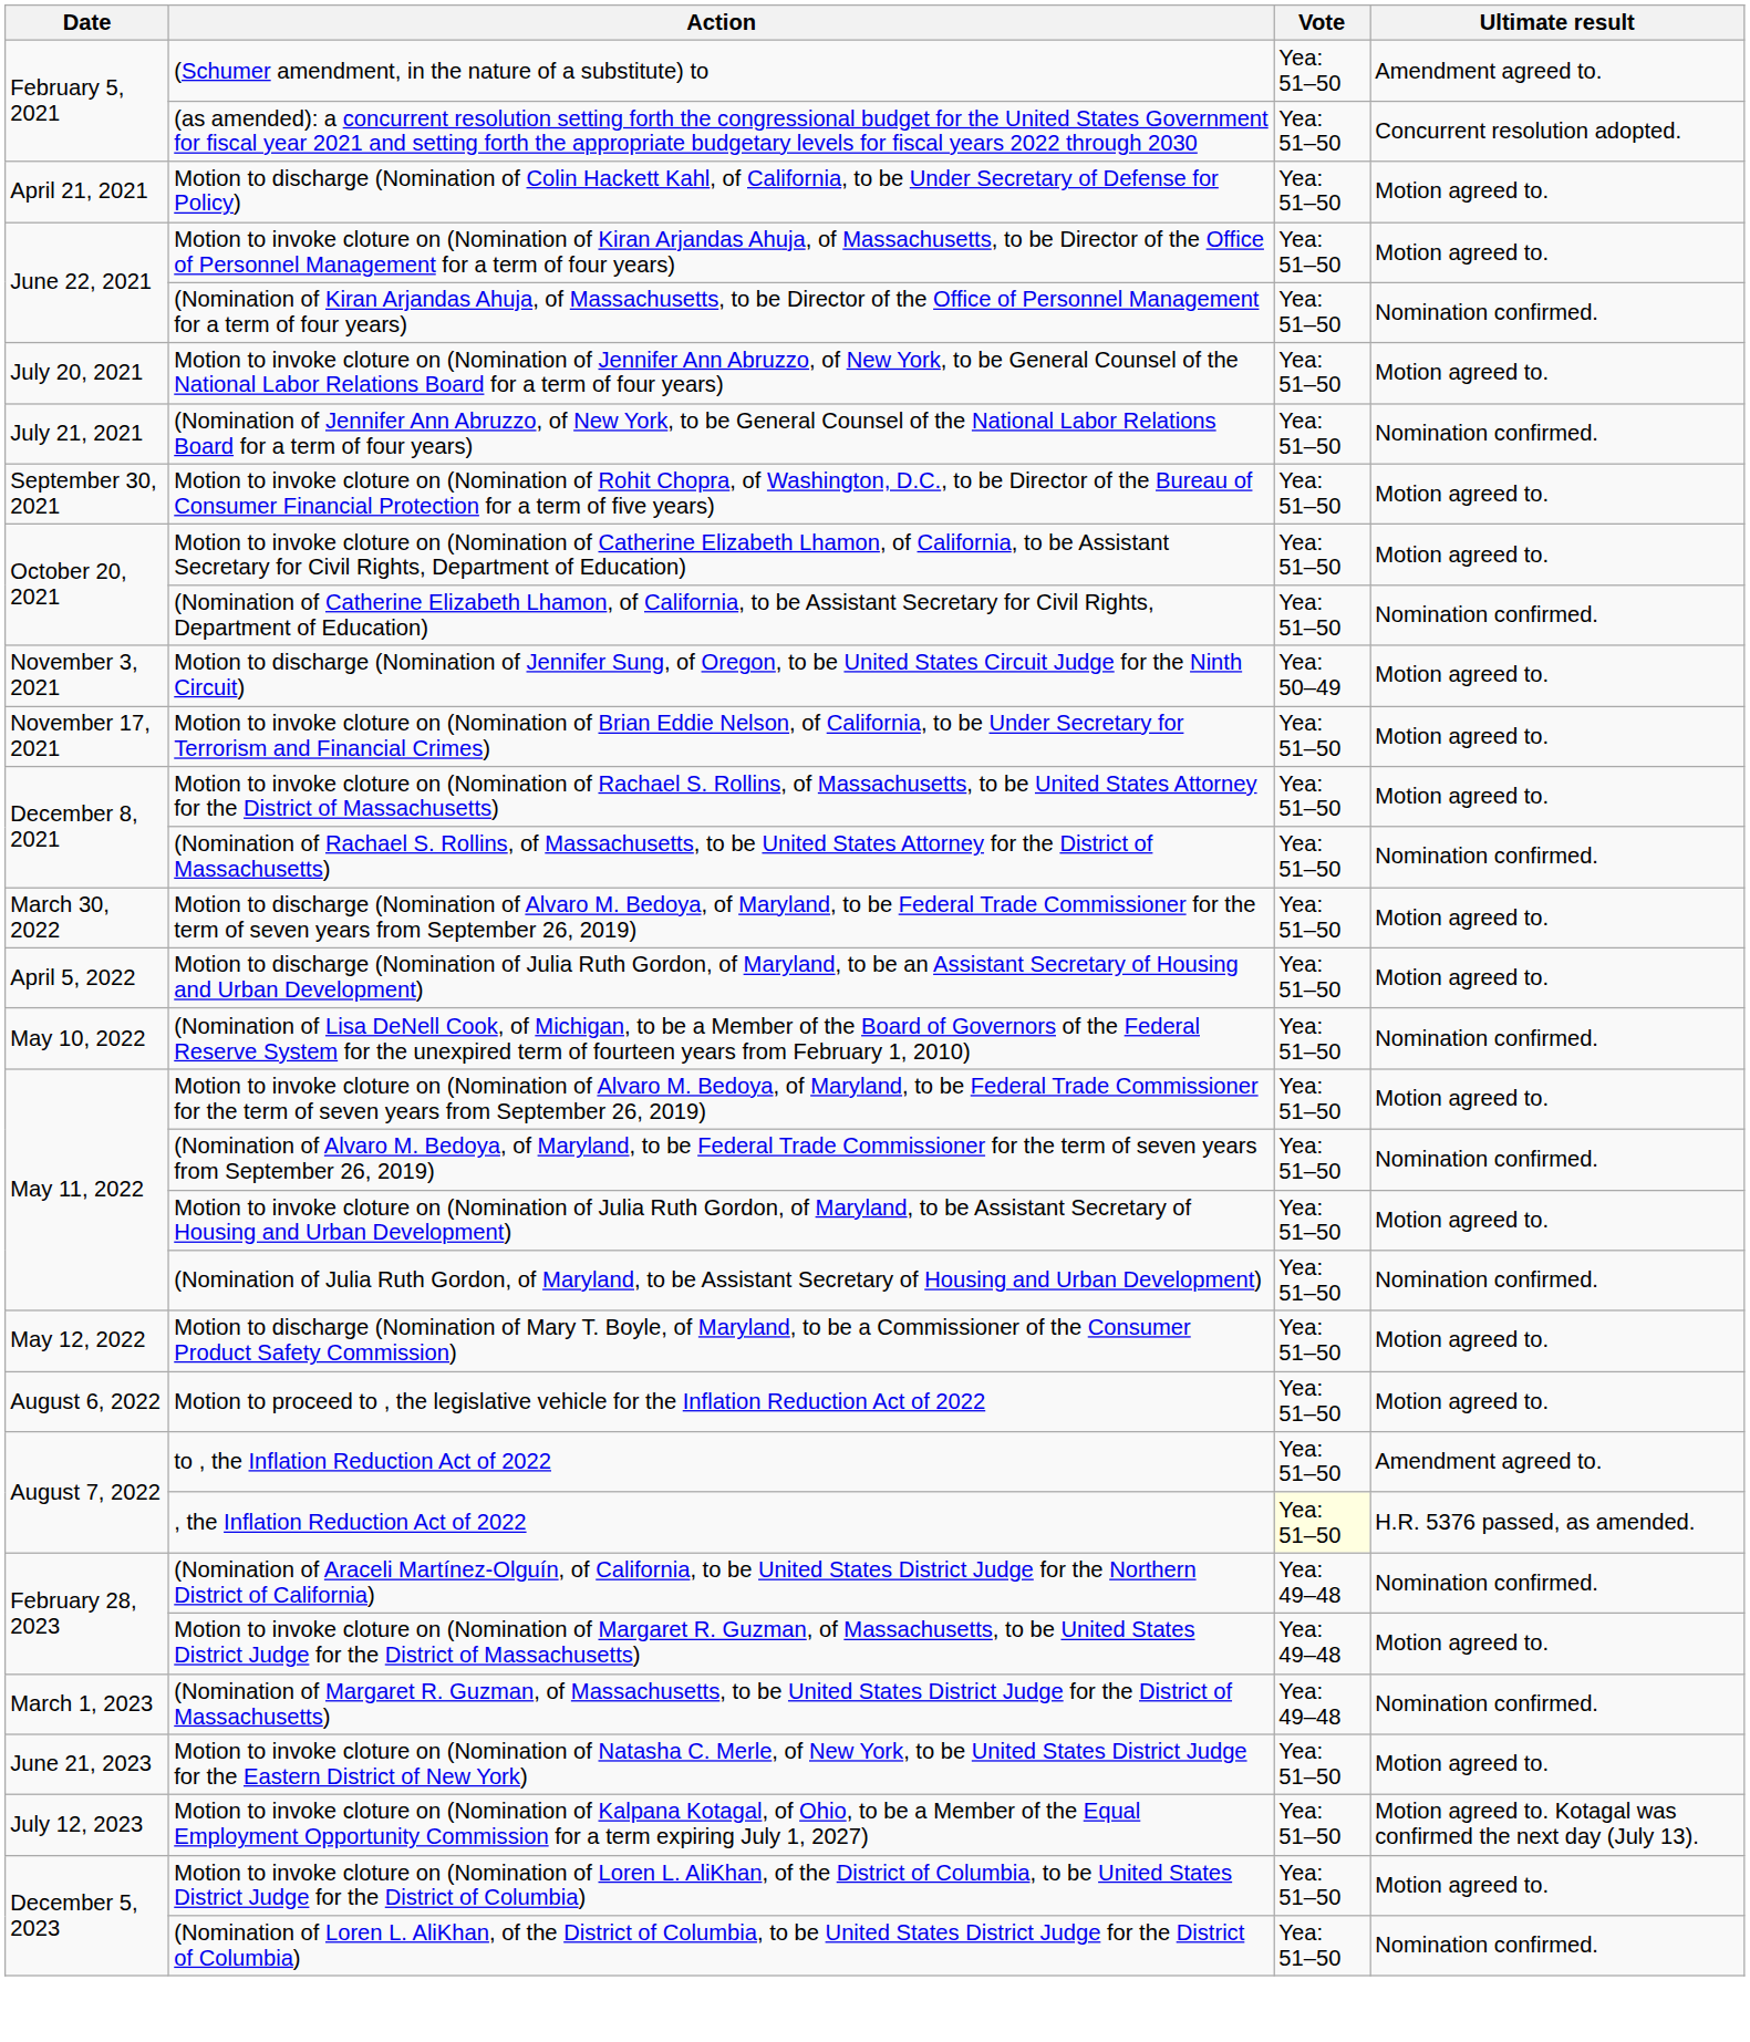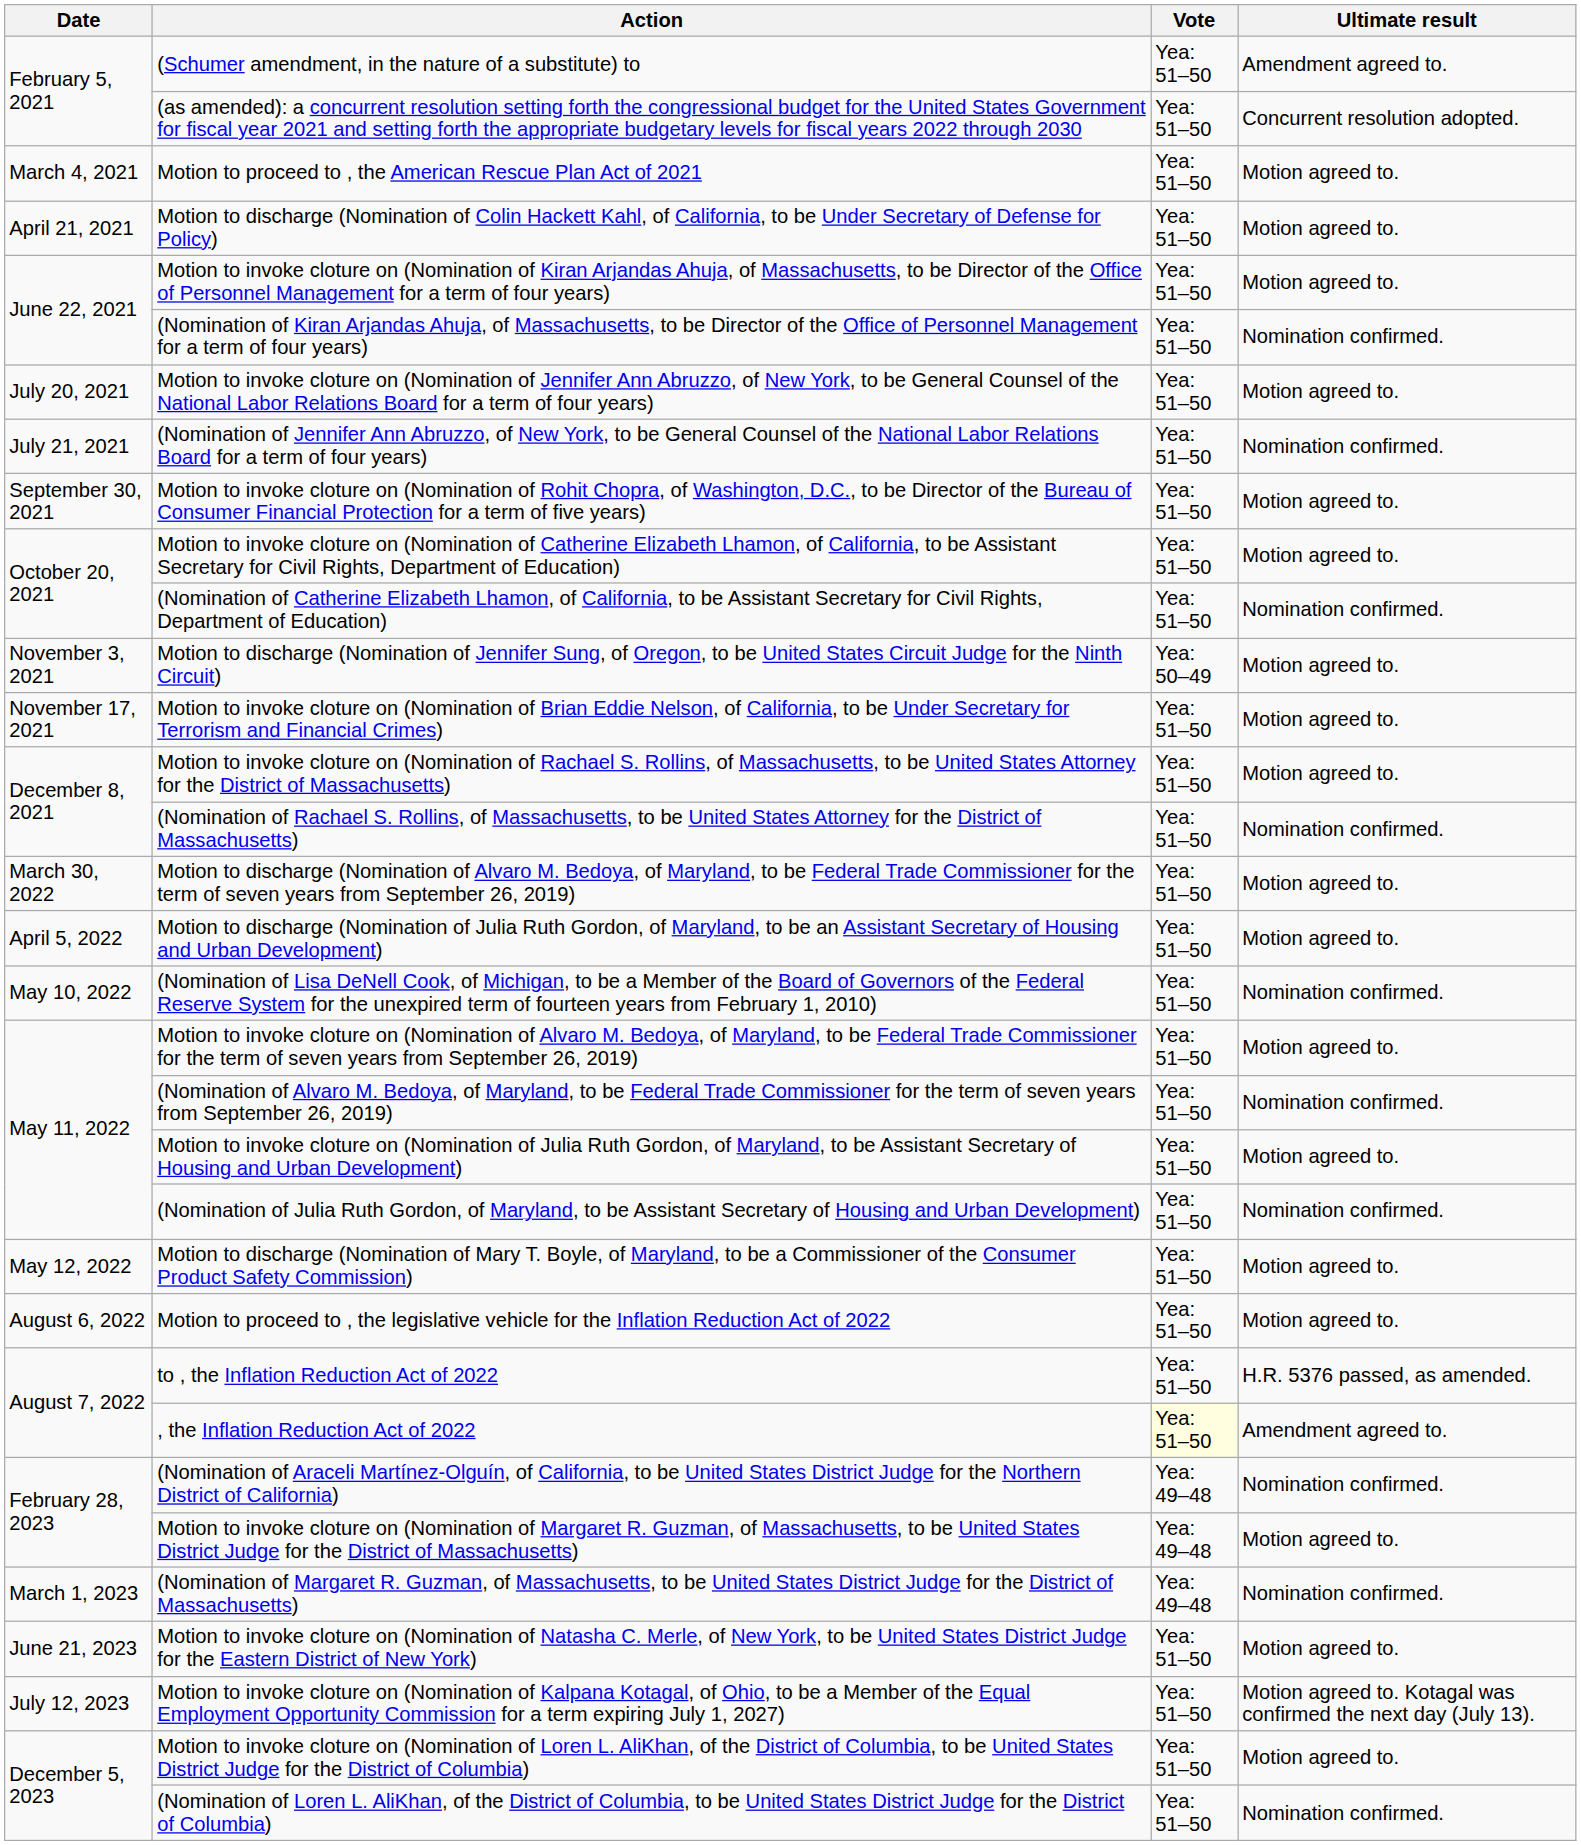 <table class=wikitable>
 <tr>
 <th>Date</th>
 <th>Action</th>
 <th>Vote</th>
 <th>Ultimate result</th>
 </tr>
 <tr id="Harris">
 <td rowspan=2>February 5, 2021</td>
 <td> (<a href='#'>Schumer</a> amendment, in the nature of a substitute) to </td>
 <td nowrap="nowrap">Yea:<br>51–50</td>
 <td>Amendment agreed to.</td>
 </tr>
 <tr>
 <td> (as amended): a <a href='#'>concurrent resolution setting forth the congressional budget for the United States Government for fiscal year 2021 and setting forth the appropriate budgetary levels for fiscal years 2022 through 2030</a></td>
 <td nowrap="nowrap">Yea:<br>51–50</td>
 <td>Concurrent resolution adopted.</td>
+</tr>
+<tr>
+<td>March 4, 2021</td>
+<td>Motion to proceed to , the <a href='#'>American Rescue Plan Act of 2021</a></td>
+<td nowrap="nowrap">Yea:<br>51–50</td>
+<td>Motion agreed to.</td>
 </tr>
 <tr>
 <td>April 21, 2021</td>
 <td>Motion to discharge  (Nomination of <a href='#'>Colin Hackett Kahl</a>, of <a href='#'>California</a>, to be <a href='#'>Under Secretary of Defense for Policy</a>)</td>
 <td nowrap="nowrap">Yea:<br>51–50</td>
 <td>Motion agreed to.</td>
 </tr>
 <tr>
 <td rowspan=2>June 22, 2021</td>
 <td>Motion to invoke cloture on  (Nomination of <a href='#'>Kiran Arjandas Ahuja</a>, of <a href='#'>Massachusetts</a>, to be Director of the <a href='#'>Office of Personnel Management</a> for a term of four years)</td>
 <td nowrap="nowrap">Yea:<br>51–50</td>
 <td>Motion agreed to.</td>
 </tr>
 <tr>
 <td> (Nomination of <a href='#'>Kiran Arjandas Ahuja</a>, of <a href='#'>Massachusetts</a>, to be Director of the <a href='#'>Office of Personnel Management</a> for a term of four years)</td>
 <td nowrap="nowrap">Yea:<br>51–50</td>
 <td>Nomination confirmed.</td>
 </tr>
 <tr>
 <td>July 20, 2021</td>
 <td>Motion to invoke cloture on  (Nomination of <a href='#'>Jennifer Ann Abruzzo</a>, of <a href='#'>New York</a>, to be General Counsel of the <a href='#'>National Labor Relations Board</a> for a term of four years)</td>
 <td nowrap="nowrap">Yea:<br>51–50</td>
 <td>Motion agreed to.</td>
 </tr>
 <tr>
 <td>July 21, 2021</td>
 <td> (Nomination of <a href='#'>Jennifer Ann Abruzzo</a>, of <a href='#'>New York</a>, to be General Counsel of the <a href='#'>National Labor Relations Board</a> for a term of four years)</td>
 <td nowrap="nowrap">Yea:<br>51–50</td>
 <td>Nomination confirmed.</td>
 </tr>
 <tr>
 <td>September 30, 2021</td>
 <td>Motion to invoke cloture on  (Nomination of <a href='#'>Rohit Chopra</a>, of <a href='#'>Washington, D.C.</a>, to be Director of the <a href='#'>Bureau of Consumer Financial Protection</a> for a term of five years)</td>
 <td nowrap="nowrap">Yea:<br>51–50</td>
 <td>Motion agreed to.</td>
 </tr>
 <tr>
 <td rowspan=2>October 20, 2021</td>
 <td>Motion to invoke cloture on  (Nomination of <a href='#'>Catherine Elizabeth Lhamon</a>, of <a href='#'>California</a>, to be Assistant Secretary for Civil Rights, Department of Education)</td>
 <td nowrap="nowrap">Yea:<br>51–50</td>
 <td>Motion agreed to.</td>
 </tr>
 <tr>
 <td> (Nomination of <a href='#'>Catherine Elizabeth Lhamon</a>, of <a href='#'>California</a>, to be Assistant Secretary for Civil Rights, Department of Education)</td>
 <td nowrap="nowrap">Yea:<br>51–50</td>
 <td>Nomination confirmed.</td>
 </tr>
 <tr>
 <td>November 3, 2021</td>
 <td>Motion to discharge  (Nomination of <a href='#'>Jennifer Sung</a>, of <a href='#'>Oregon</a>, to be <a href='#'>United States Circuit Judge</a> for the <a href='#'>Ninth Circuit</a>)</td>
 <td nowrap="nowrap">Yea:<br>50–49</td>
 <td>Motion agreed to.</td>
 </tr>
 <tr>
 <td>November 17, 2021</td>
 <td>Motion to invoke cloture on  (Nomination of <a href='#'>Brian Eddie Nelson</a>, of <a href='#'>California</a>, to be <a href='#'>Under Secretary for Terrorism and Financial Crimes</a>)</td>
 <td nowrap="nowrap">Yea:<br>51–50</td>
 <td>Motion agreed to.</td>
 </tr>
 <tr>
 <td rowspan=2>December 8, 2021</td>
 <td>Motion to invoke cloture on  (Nomination of <a href='#'>Rachael S. Rollins</a>, of <a href='#'>Massachusetts</a>, to be <a href='#'>United States Attorney</a> for the <a href='#'>District of Massachusetts</a>)</td>
 <td nowrap="nowrap">Yea:<br>51–50</td>
 <td>Motion agreed to.</td>
 </tr>
 <tr>
 <td> (Nomination of <a href='#'>Rachael S. Rollins</a>, of <a href='#'>Massachusetts</a>, to be <a href='#'>United States Attorney</a> for the <a href='#'>District of Massachusetts</a>)</td>
 <td nowrap="nowrap">Yea:<br>51–50</td>
 <td>Nomination confirmed.</td>
 </tr>
 <tr>
 <td>March 30, 2022</td>
 <td>Motion to discharge  (Nomination of <a href='#'>Alvaro M. Bedoya</a>, of <a href='#'>Maryland</a>, to be <a href='#'>Federal Trade Commissioner</a> for the term of seven years from September 26, 2019)</td>
 <td nowrap="nowrap">Yea:<br>51–50</td>
 <td>Motion agreed to.</td>
 </tr>
 <tr>
 <td>April 5, 2022</td>
 <td>Motion to discharge  (Nomination of Julia Ruth Gordon, of <a href='#'>Maryland</a>, to be an <a href='#'>Assistant Secretary of Housing and Urban Development</a>)</td>
 <td nowrap="nowrap">Yea:<br>51–50</td>
 <td>Motion agreed to.</td>
 </tr>
 <tr>
 <td>May 10, 2022</td>
 <td> (Nomination of <a href='#'>Lisa DeNell Cook</a>, of <a href='#'>Michigan</a>, to be a Member of the <a href='#'>Board of Governors</a> of the <a href='#'>Federal Reserve System</a> for the unexpired term of fourteen years from February 1, 2010)</td>
 <td nowrap="nowrap">Yea:<br>51–50</td>
 <td>Nomination confirmed.</td>
 </tr>
 <tr>
 <td rowspan="4">May 11, 2022</td>
 <td>Motion to invoke cloture on  (Nomination of <a href='#'>Alvaro M. Bedoya</a>, of <a href='#'>Maryland</a>, to be <a href='#'>Federal Trade Commissioner</a> for the term of seven years from September 26, 2019)</td>
 <td nowrap="nowrap">Yea:<br>51–50</td>
 <td>Motion agreed to.</td>
 </tr>
 <tr>
 <td> (Nomination of <a href='#'>Alvaro M. Bedoya</a>, of <a href='#'>Maryland</a>, to be <a href='#'>Federal Trade Commissioner</a> for the term of seven years from September 26, 2019)</td>
 <td nowrap="nowrap">Yea:<br>51–50</td>
 <td>Nomination confirmed.</td>
 </tr>
 <tr>
 <td>Motion to invoke cloture on  (Nomination of Julia Ruth Gordon, of <a href='#'>Maryland</a>, to be Assistant Secretary of <a href='#'>Housing and Urban Development</a>)</td>
 <td>Yea:<br>51–50</td>
 <td>Motion agreed to.</td>
 </tr>
 <tr>
 <td> (Nomination of Julia Ruth Gordon, of <a href='#'>Maryland</a>, to be Assistant Secretary of <a href='#'>Housing and Urban Development</a>)</td>
 <td nowrap="nowrap">Yea:<br>51–50</td>
 <td>Nomination confirmed.</td>
 </tr>
 <tr>
 <td>May 12, 2022</td>
 <td>Motion to discharge  (Nomination of Mary T. Boyle, of <a href='#'>Maryland</a>, to be a Commissioner of the <a href='#'>Consumer Product Safety Commission</a>)</td>
 <td>Yea:<br>51–50</td>
 <td>Motion agreed to.</td>
 </tr>
 <tr>
 <td>August 6, 2022</td>
 <td>Motion to proceed to , the legislative vehicle for the <a href='#'>Inflation Reduction Act of 2022</a></td>
 <td>Yea:<br>51–50</td>
 <td>Motion agreed to.</td>
 </tr>
 <tr>
 <td rowspan=2>August 7, 2022</td>
 <td> to , the <a href='#'>Inflation Reduction Act of 2022</a></td>
 <td>Yea:<br>51–50</td>
-<td>Amendment agreed to.</td>
+<td>H.R. 5376 passed, as amended.</td>
 </tr>
 <tr>
 <td>, the <a href='#'>Inflation Reduction Act of 2022</a></td>
 <td style="background: lightyellow;">Yea:<br>51–50</td>
-<td>H.R. 5376 passed, as amended.</td>
+<td>Amendment agreed to.</td>
 </tr>
 <tr>
 <td rowspan=2>February 28, 2023</td>
 <td> (Nomination of <a href='#'>Araceli Martínez-Olguín</a>, of <a href='#'>California</a>, to be <a href='#'>United States District Judge</a> for the <a href='#'>Northern District of California</a>)</td>
 <td nowrap="nowrap">Yea:<br>49–48</td>
 <td>Nomination confirmed.</td>
 </tr>
 <tr>
 <td>Motion to invoke cloture on  (Nomination of <a href='#'>Margaret R. Guzman</a>, of <a href='#'>Massachusetts</a>, to be <a href='#'>United States District Judge</a> for the <a href='#'>District of Massachusetts</a>)</td>
 <td nowrap="nowrap">Yea:<br>49–48</td>
 <td>Motion agreed to.</td>
 </tr>
 <tr>
 <td>March 1, 2023</td>
 <td> (Nomination of <a href='#'>Margaret R. Guzman</a>, of <a href='#'>Massachusetts</a>, to be <a href='#'>United States District Judge</a> for the <a href='#'>District of Massachusetts</a>)</td>
 <td nowrap="nowrap">Yea:<br>49–48</td>
 <td>Nomination confirmed.</td>
 </tr>
 <tr>
 <td>June 21, 2023</td>
 <td>Motion to invoke cloture on  (Nomination of <a href='#'>Natasha C. Merle</a>, of <a href='#'>New York</a>, to be <a href='#'>United States District Judge</a> for the <a href='#'>Eastern District of New York</a>)</td>
 <td nowrap="nowrap">Yea:<br>51–50</td>
 <td>Motion agreed to.</td>
 </tr>
 <tr>
 <td>July 12, 2023</td>
 <td>Motion to invoke cloture on  (Nomination of <a href='#'>Kalpana Kotagal</a>, of <a href='#'>Ohio</a>, to be a Member of the <a href='#'>Equal Employment Opportunity Commission</a> for a term expiring July 1, 2027)</td>
 <td>Yea: 51–50</td>
 <td>Motion agreed to. Kotagal was confirmed the next day (July 13).</td>
 </tr>
 <tr>
 <td rowspan="2">December 5, 2023</td>
 <td>Motion to invoke cloture on  (Nomination of <a href='#'>Loren L. AliKhan</a>, of the <a href='#'>District of Columbia</a>, to be <a href='#'>United States District Judge</a> for the <a href='#'>District of Columbia</a>)</td>
 <td>Yea: 51–50</td>
 <td>Motion agreed to.</td>
 </tr>
 <tr>
 <td> (Nomination of <a href='#'>Loren L. AliKhan</a>, of the <a href='#'>District of Columbia</a>, to be <a href='#'>United States District Judge</a> for the <a href='#'>District of Columbia</a>)</td>
 <td>Yea: 51–50</td>
 <td>Nomination confirmed.</td>
 </tr>
 </table>
